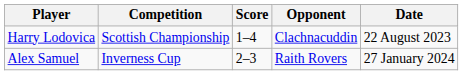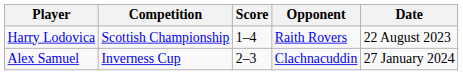 <table class="wikitable">
 <tr>
 <th>Player</th>
 <th>Competition</th>
 <th>Score</th>
 <th>Opponent</th>
 <th>Date</th>
 </tr>
 <tr>
 <td> <a href='#'>Harry Lodovica</a></td>
 <td><a href='#'>Scottish Championship</a></td>
 <td>1–4</td>
-<td><a href='#'>Clachnacuddin</a></td>
+<td><a href='#'>Raith Rovers</a></td>
 <td>22 August 2023</td>
 </tr>
 <tr>
 <td> <a href='#'>Alex Samuel</a></td>
 <td><a href='#'>Inverness Cup</a></td>
 <td>2–3</td>
-<td><a href='#'>Raith Rovers</a></td>
+<td><a href='#'>Clachnacuddin</a></td>
 <td>27 January 2024</td>
 </tr>
 </table>
